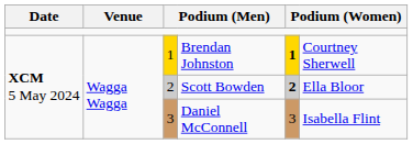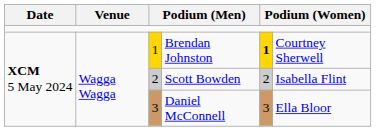 <table class="wikitable" width=70%>
 <tr>
 <th>Date</th>
 <th width=20%>Venue</th>
 <th colspan=2 width=30%>Podium (Men)</th>
 <th colspan=2 width=30%>Podium (Women)</th>
 </tr>
 <tr>
 <td colspan=6></td>
 </tr>
 <tr>
 <td rowspan=3><strong>XCM</strong> <br> 5 May 2024</td>
 <td rowspan=3><br><a href='#'>Wagga Wagga</a></td>
 <td bgcolor=FFD700>1</td>
 <td><a href='#'>Brendan Johnston</a></td>
 <td bgcolor=FFD700><strong>1</strong></td>
 <td><a href='#'>Courtney Sherwell</a></td>
 </tr>
 <tr>
 <td bgcolor=CCCCCC>2</td>
 <td><a href='#'>Scott Bowden</a></td>
-<td bgcolor=CCCCCC><strong>2</strong></td>
-<td><a href='#'>Ella Bloor</a></td>
+<td bgcolor=CCCCCC>2</td>
+<td><a href='#'>Isabella Flint</a></td>
 </tr>
 <tr>
 <td bgcolor=CC9966>3</td>
 <td><a href='#'>Daniel McConnell</a></td>
 <td bgcolor=CC9966>3</td>
-<td><a href='#'>Isabella Flint</a></td>
+<td><a href='#'>Ella Bloor</a></td>
 </tr>
 </table>
